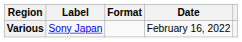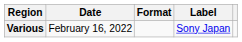 <table class="wikitable plainrowheaders">
 <tr>
 <th scope="col">Region</th>
+<th scope="col">Date</th>
+<th scope="col">Format</th>
 <th scope="col">Label</th>
-<th scope="col">Format</th>
-<th scope="col">Date</th>
 <th scope="col"></th>
 </tr>
 <tr>
 <th scope="row">Various</th>
+<td>February 16, 2022</td>
+<td></td>
 <td><a href='#'>Sony Japan</a></td>
-<td></td>
-<td>February 16, 2022</td>
 <td style="text-align:center"></td>
 </tr>
 </table>
